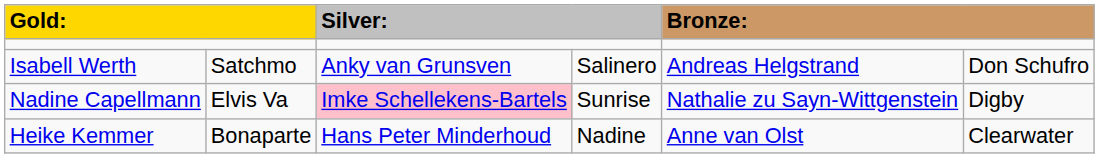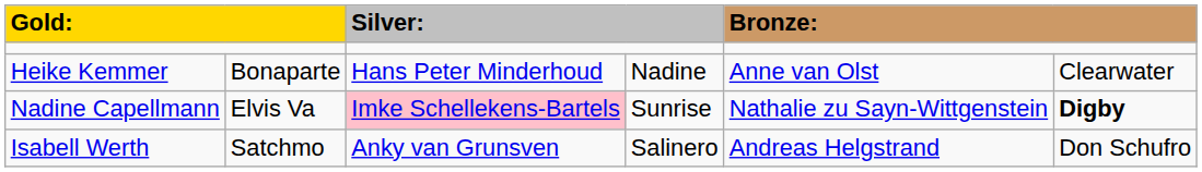 <table class="wikitable">
 <tr>
 <td !align="center" bgcolor="gold" colspan=2><strong>Gold:</strong></td>
 <td !align="center" bgcolor="silver" colspan=2><strong>Silver:</strong></td>
 <td !align="center" bgcolor="CC9966" colspan=2><strong>Bronze:</strong></td>
 </tr>
 <tr>
 <td colspan=2 align=center></td>
 <td colspan=2 align=center></td>
 <td colspan=2 align=center></td>
 </tr>
 <tr>
+<td><a href='#'>Heike Kemmer</a></td>
+<td>Bonaparte</td>
+<td><a href='#'>Hans Peter Minderhoud</a></td>
+<td>Nadine</td>
+<td><a href='#'>Anne van Olst</a></td>
+<td>Clearwater</td>
+</tr>
+<tr>
+<td><a href='#'>Nadine Capellmann</a></td>
+<td>Elvis Va</td>
+<td style="background: pink;"><a href='#'>Imke Schellekens-Bartels</a></td>
+<td>Sunrise</td>
+<td><a href='#'>Nathalie zu Sayn-Wittgenstein</a></td>
+<td><strong>Digby</strong></td>
+</tr>
+<tr>
 <td><a href='#'>Isabell Werth</a></td>
 <td>Satchmo</td>
 <td><a href='#'>Anky van Grunsven</a></td>
 <td>Salinero</td>
 <td><a href='#'>Andreas Helgstrand</a></td>
 <td>Don Schufro</td>
 </tr>
-<tr>
-<td><a href='#'>Nadine Capellmann</a></td>
-<td>Elvis Va</td>
-<td style="background: pink;"><a href='#'>Imke Schellekens-Bartels</a></td>
-<td>Sunrise</td>
-<td><a href='#'>Nathalie zu Sayn-Wittgenstein</a></td>
-<td>Digby</td>
-</tr>
-<tr>
-<td><a href='#'>Heike Kemmer</a></td>
-<td>Bonaparte</td>
-<td><a href='#'>Hans Peter Minderhoud</a></td>
-<td>Nadine</td>
-<td><a href='#'>Anne van Olst</a></td>
-<td>Clearwater</td>
-</tr>
 </table>
